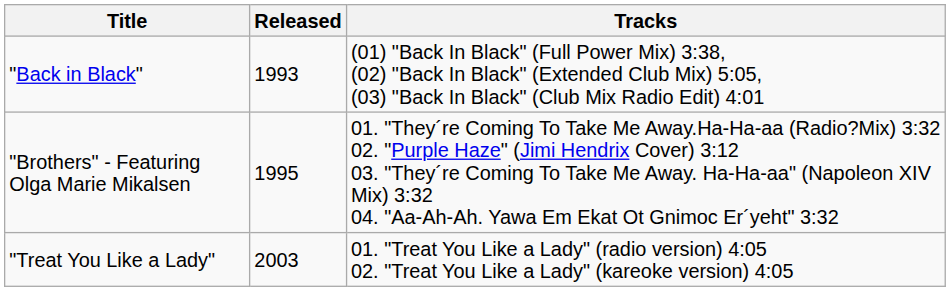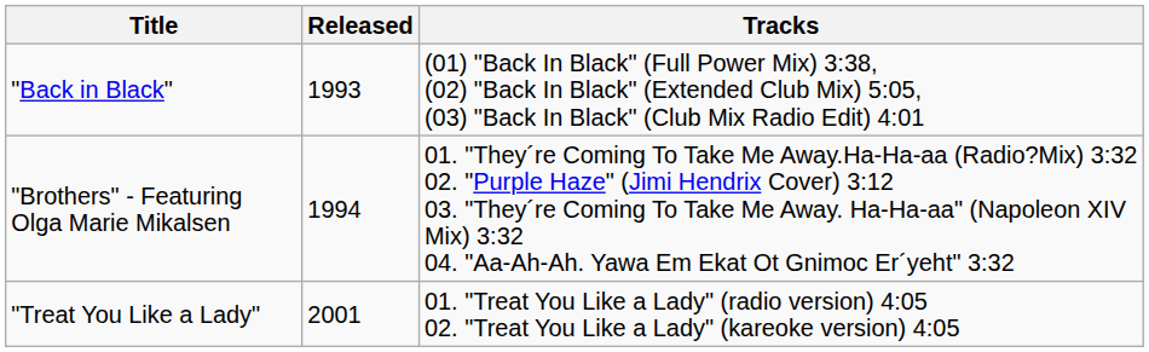 <table class="wikitable" style="font-size: 95%;">
 <tr>
 <th width="180pt">Title</th>
 <th width="60pt">Released</th>
 <th width="450pt">Tracks</th>
 </tr>
 <tr>
 <td>"<a href='#'>Back in Black</a>"</td>
 <td>1993</td>
 <td>(01) "Back In Black" (Full Power Mix) 3:38, <br>(02) "Back In Black" (Extended Club Mix) 5:05, <br>(03) "Back In Black" (Club Mix Radio Edit) 4:01 </td>
 </tr>
 <tr>
 <td>"Brothers" - Featuring Olga Marie Mikalsen</td>
-<td>1995</td>
+<td>1994</td>
 <td>01. "They´re Coming To Take Me Away.Ha-Ha-aa (Radio?Mix) 3:32 <br> 02. "<a href='#'>Purple Haze</a>" (<a href='#'>Jimi Hendrix</a> Cover) 3:12 <br> 03. "They´re Coming To Take Me Away. Ha-Ha-aa" (Napoleon XIV Mix) 3:32 <br> 04. "Aa-Ah-Ah. Yawa Em Ekat Ot Gnimoc Er´yeht" 3:32</td>
 </tr>
 <tr>
 <td>"Treat You Like a Lady"</td>
-<td>2003</td>
+<td>2001</td>
 <td>01. "Treat You Like a Lady" (radio version) 4:05 <br> 02. "Treat You Like a Lady" (kareoke version) 4:05 </td>
 </tr>
 </table>
